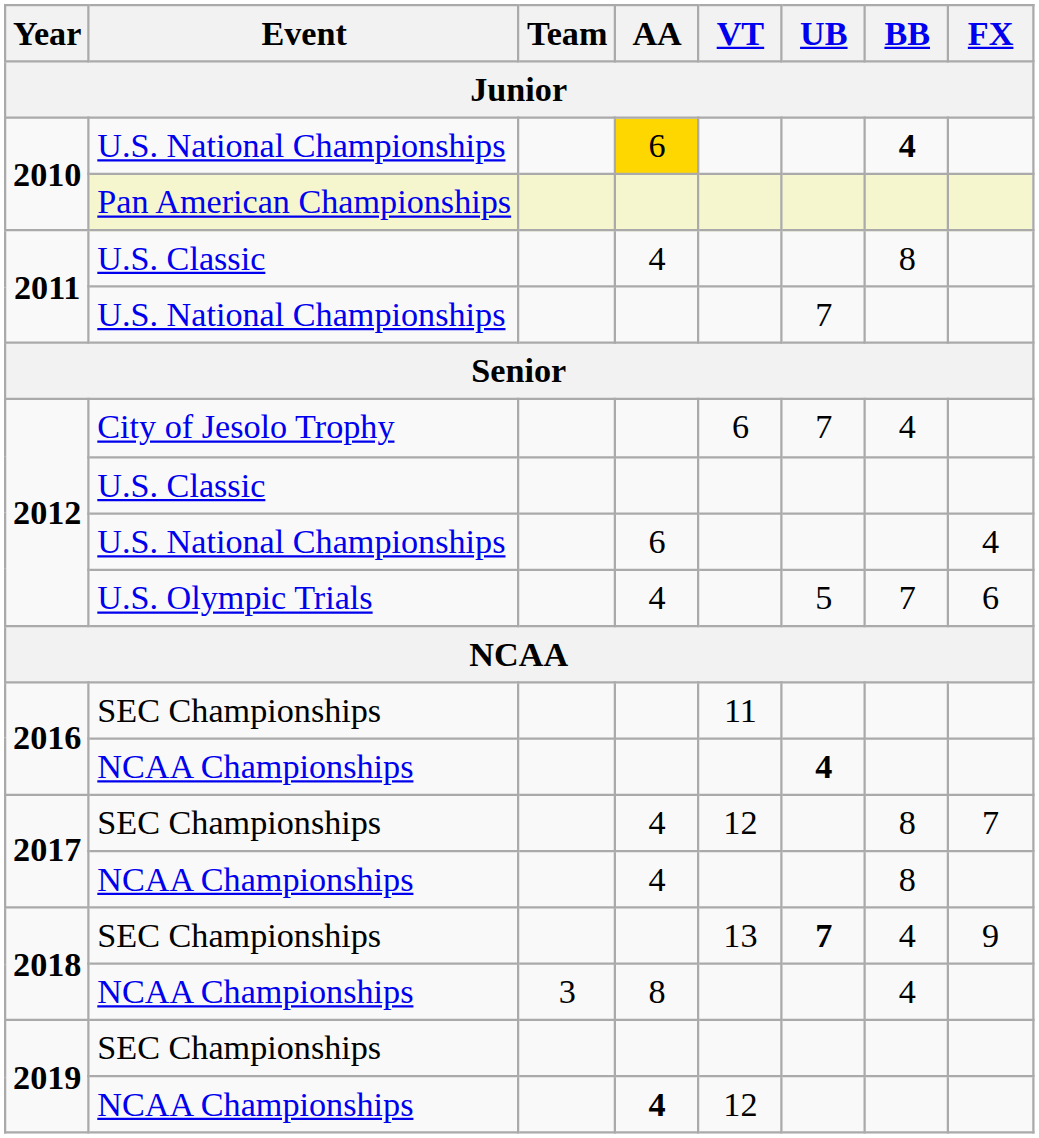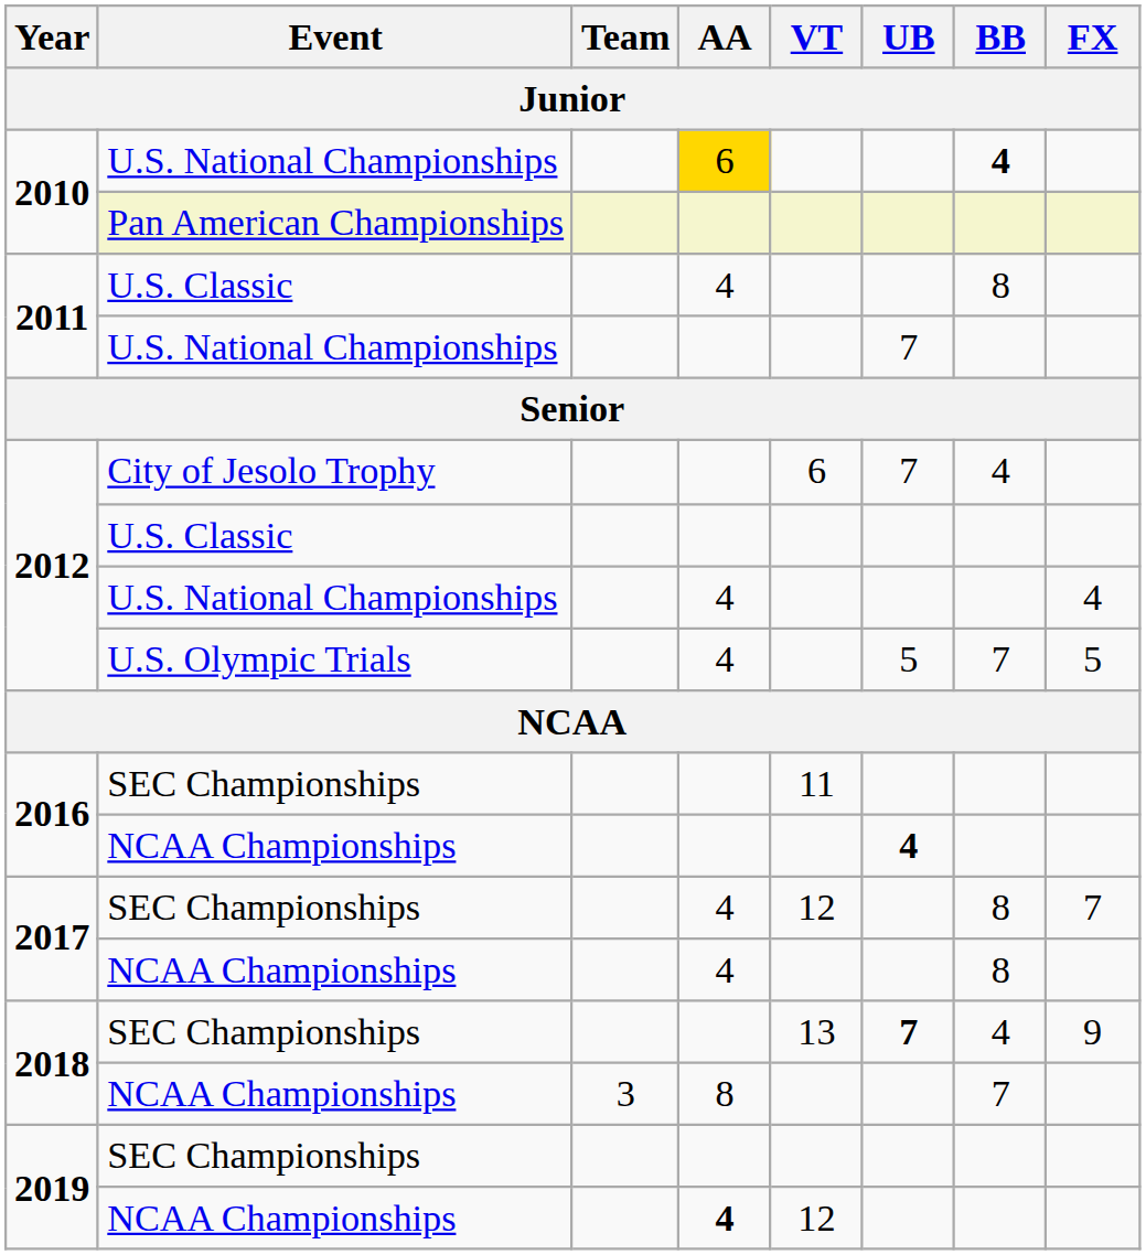 <table class="wikitable" style="text-align:center; font-size:95%;">
 <tr>
 <th align=center>Year</th>
 <th align=center>Event</th>
 <th style="width:30px;">Team</th>
 <th style="width:30px;">AA</th>
 <th style="width:30px;"><a href='#'>VT</a></th>
 <th style="width:30px;"><a href='#'>UB</a></th>
 <th style="width:30px;"><a href='#'>BB</a></th>
 <th style="width:30px;"><a href='#'>FX</a></th>
 </tr>
 <tr>
 <th colspan="8">Junior</th>
 </tr>
 <tr>
 <td rowspan="2"><strong>2010</strong></td>
 <td align=left><a href='#'>U.S. National Championships</a></td>
 <td></td>
 <td style="background: gold;">6</td>
 <td></td>
 <td></td>
 <td><strong>4</strong></td>
 <td></td>
 </tr>
 <tr bgcolor=#F5F6CE>
 <td align=left><a href='#'>Pan American Championships</a></td>
 <td></td>
 <td></td>
 <td></td>
 <td></td>
 <td></td>
 <td></td>
 </tr>
 <tr>
 <td rowspan="2"><strong>2011</strong></td>
 <td align=left><a href='#'>U.S. Classic</a></td>
 <td></td>
 <td>4</td>
 <td></td>
 <td></td>
 <td>8</td>
 <td></td>
 </tr>
 <tr>
 <td align=left><a href='#'>U.S. National Championships</a></td>
 <td></td>
 <td></td>
 <td></td>
 <td>7</td>
 <td></td>
 <td></td>
 </tr>
 <tr>
 <th colspan="8">Senior</th>
 </tr>
 <tr>
 <td rowspan="4"><strong>2012</strong></td>
 <td align=left><a href='#'>City of Jesolo Trophy</a></td>
 <td></td>
 <td></td>
 <td>6</td>
 <td>7</td>
 <td>4</td>
 <td></td>
 </tr>
 <tr>
 <td align=left><a href='#'>U.S. Classic</a></td>
 <td></td>
 <td></td>
 <td></td>
 <td></td>
 <td></td>
 <td></td>
 </tr>
 <tr>
 <td align=left><a href='#'>U.S. National Championships</a></td>
 <td></td>
-<td>6</td>
+<td>4</td>
 <td></td>
 <td></td>
 <td></td>
 <td>4</td>
 </tr>
 <tr>
 <td align=left><a href='#'>U.S. Olympic Trials</a></td>
 <td></td>
 <td>4</td>
 <td></td>
 <td>5</td>
 <td>7</td>
-<td>6</td>
+<td>5</td>
 </tr>
 <tr>
 <th colspan="8">NCAA</th>
 </tr>
 <tr>
 <td rowspan="2"><strong>2016</strong></td>
 <td align=left>SEC Championships</td>
 <td></td>
 <td></td>
 <td>11</td>
 <td></td>
 <td></td>
 <td></td>
 </tr>
 <tr>
 <td align=left><a href='#'>NCAA Championships</a></td>
 <td></td>
 <td></td>
 <td></td>
 <td><strong>4</strong></td>
 <td></td>
 <td></td>
 </tr>
 <tr>
 <td rowspan="2"><strong>2017</strong></td>
 <td align=left>SEC Championships</td>
 <td></td>
 <td>4</td>
 <td>12</td>
 <td></td>
 <td>8</td>
 <td>7</td>
 </tr>
 <tr>
 <td align=left><a href='#'>NCAA Championships</a></td>
 <td></td>
 <td>4</td>
 <td></td>
 <td></td>
 <td>8</td>
 <td></td>
 </tr>
 <tr>
 <td rowspan="2"><strong>2018</strong></td>
 <td align=left>SEC Championships</td>
 <td></td>
 <td></td>
 <td>13</td>
 <td><strong>7</strong></td>
 <td>4</td>
 <td>9</td>
 </tr>
 <tr>
 <td align=left><a href='#'>NCAA Championships</a></td>
 <td>3</td>
 <td>8</td>
 <td></td>
 <td></td>
-<td>4</td>
+<td>7</td>
 <td></td>
 </tr>
 <tr>
 <td rowspan="2"><strong>2019</strong></td>
 <td align=left>SEC Championships</td>
 <td></td>
 <td></td>
 <td></td>
 <td></td>
 <td></td>
 <td></td>
 </tr>
 <tr>
 <td align=left><a href='#'>NCAA Championships</a></td>
 <td></td>
 <td><strong>4</strong></td>
 <td>12</td>
 <td></td>
 <td></td>
 <td></td>
 </tr>
 </table>
